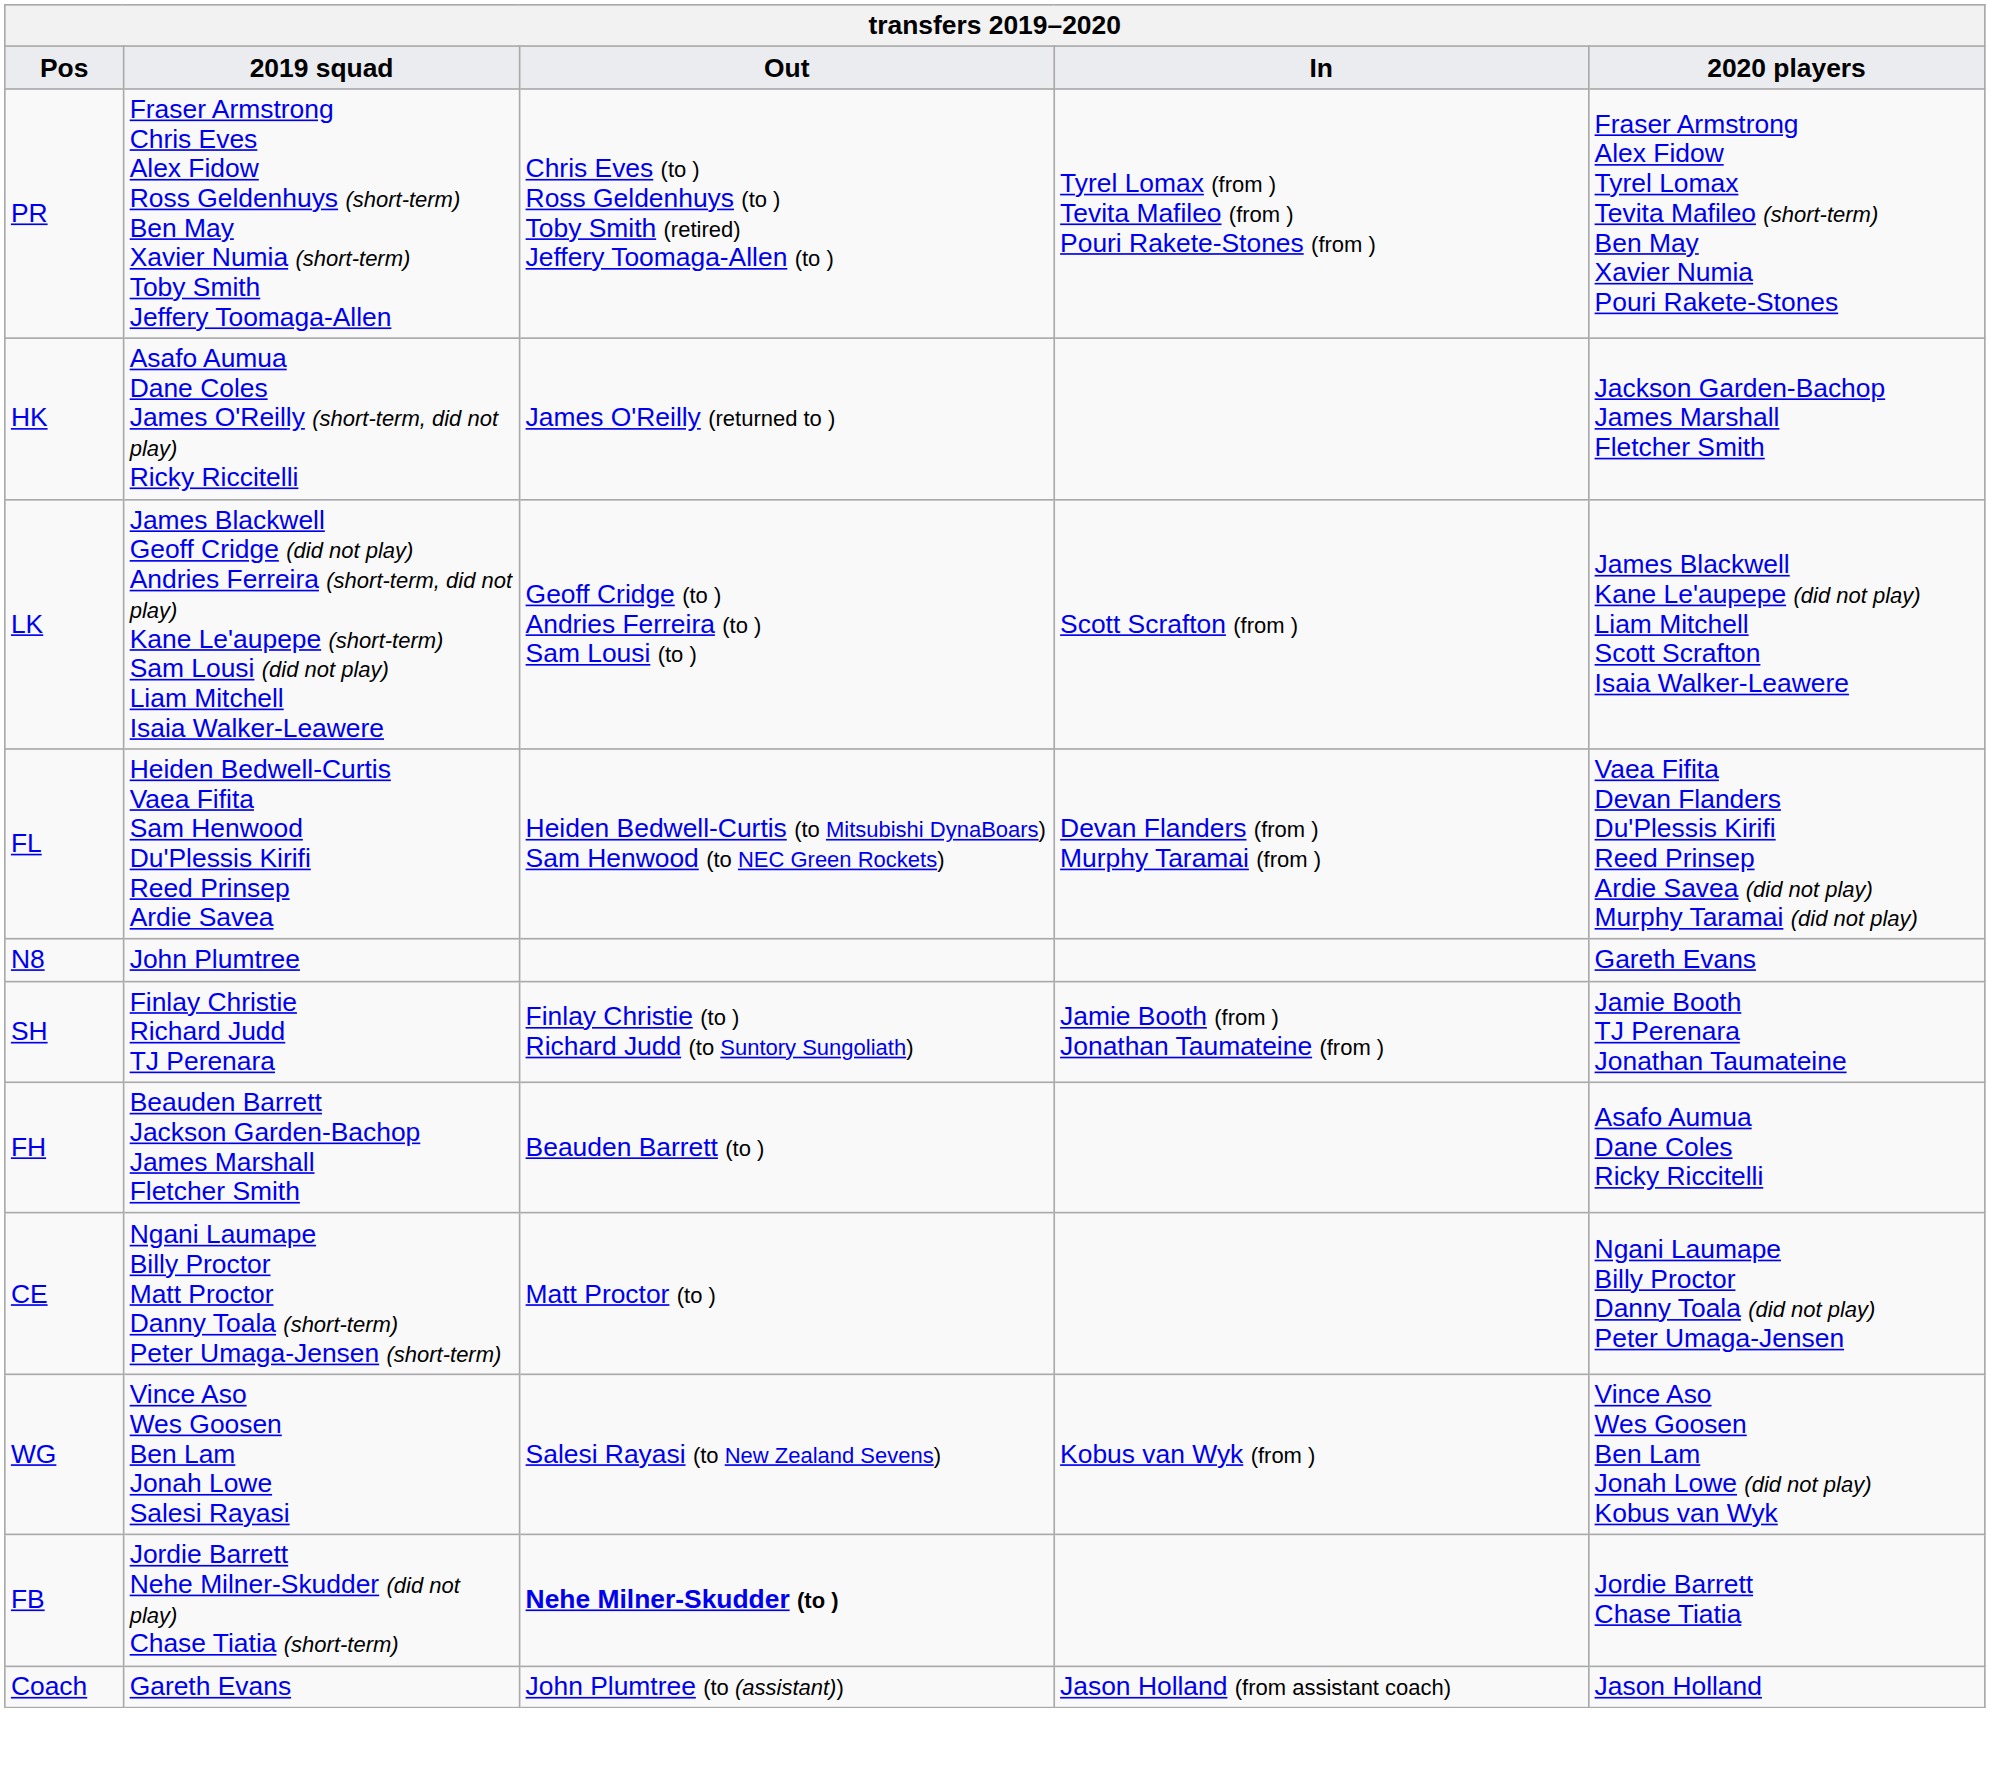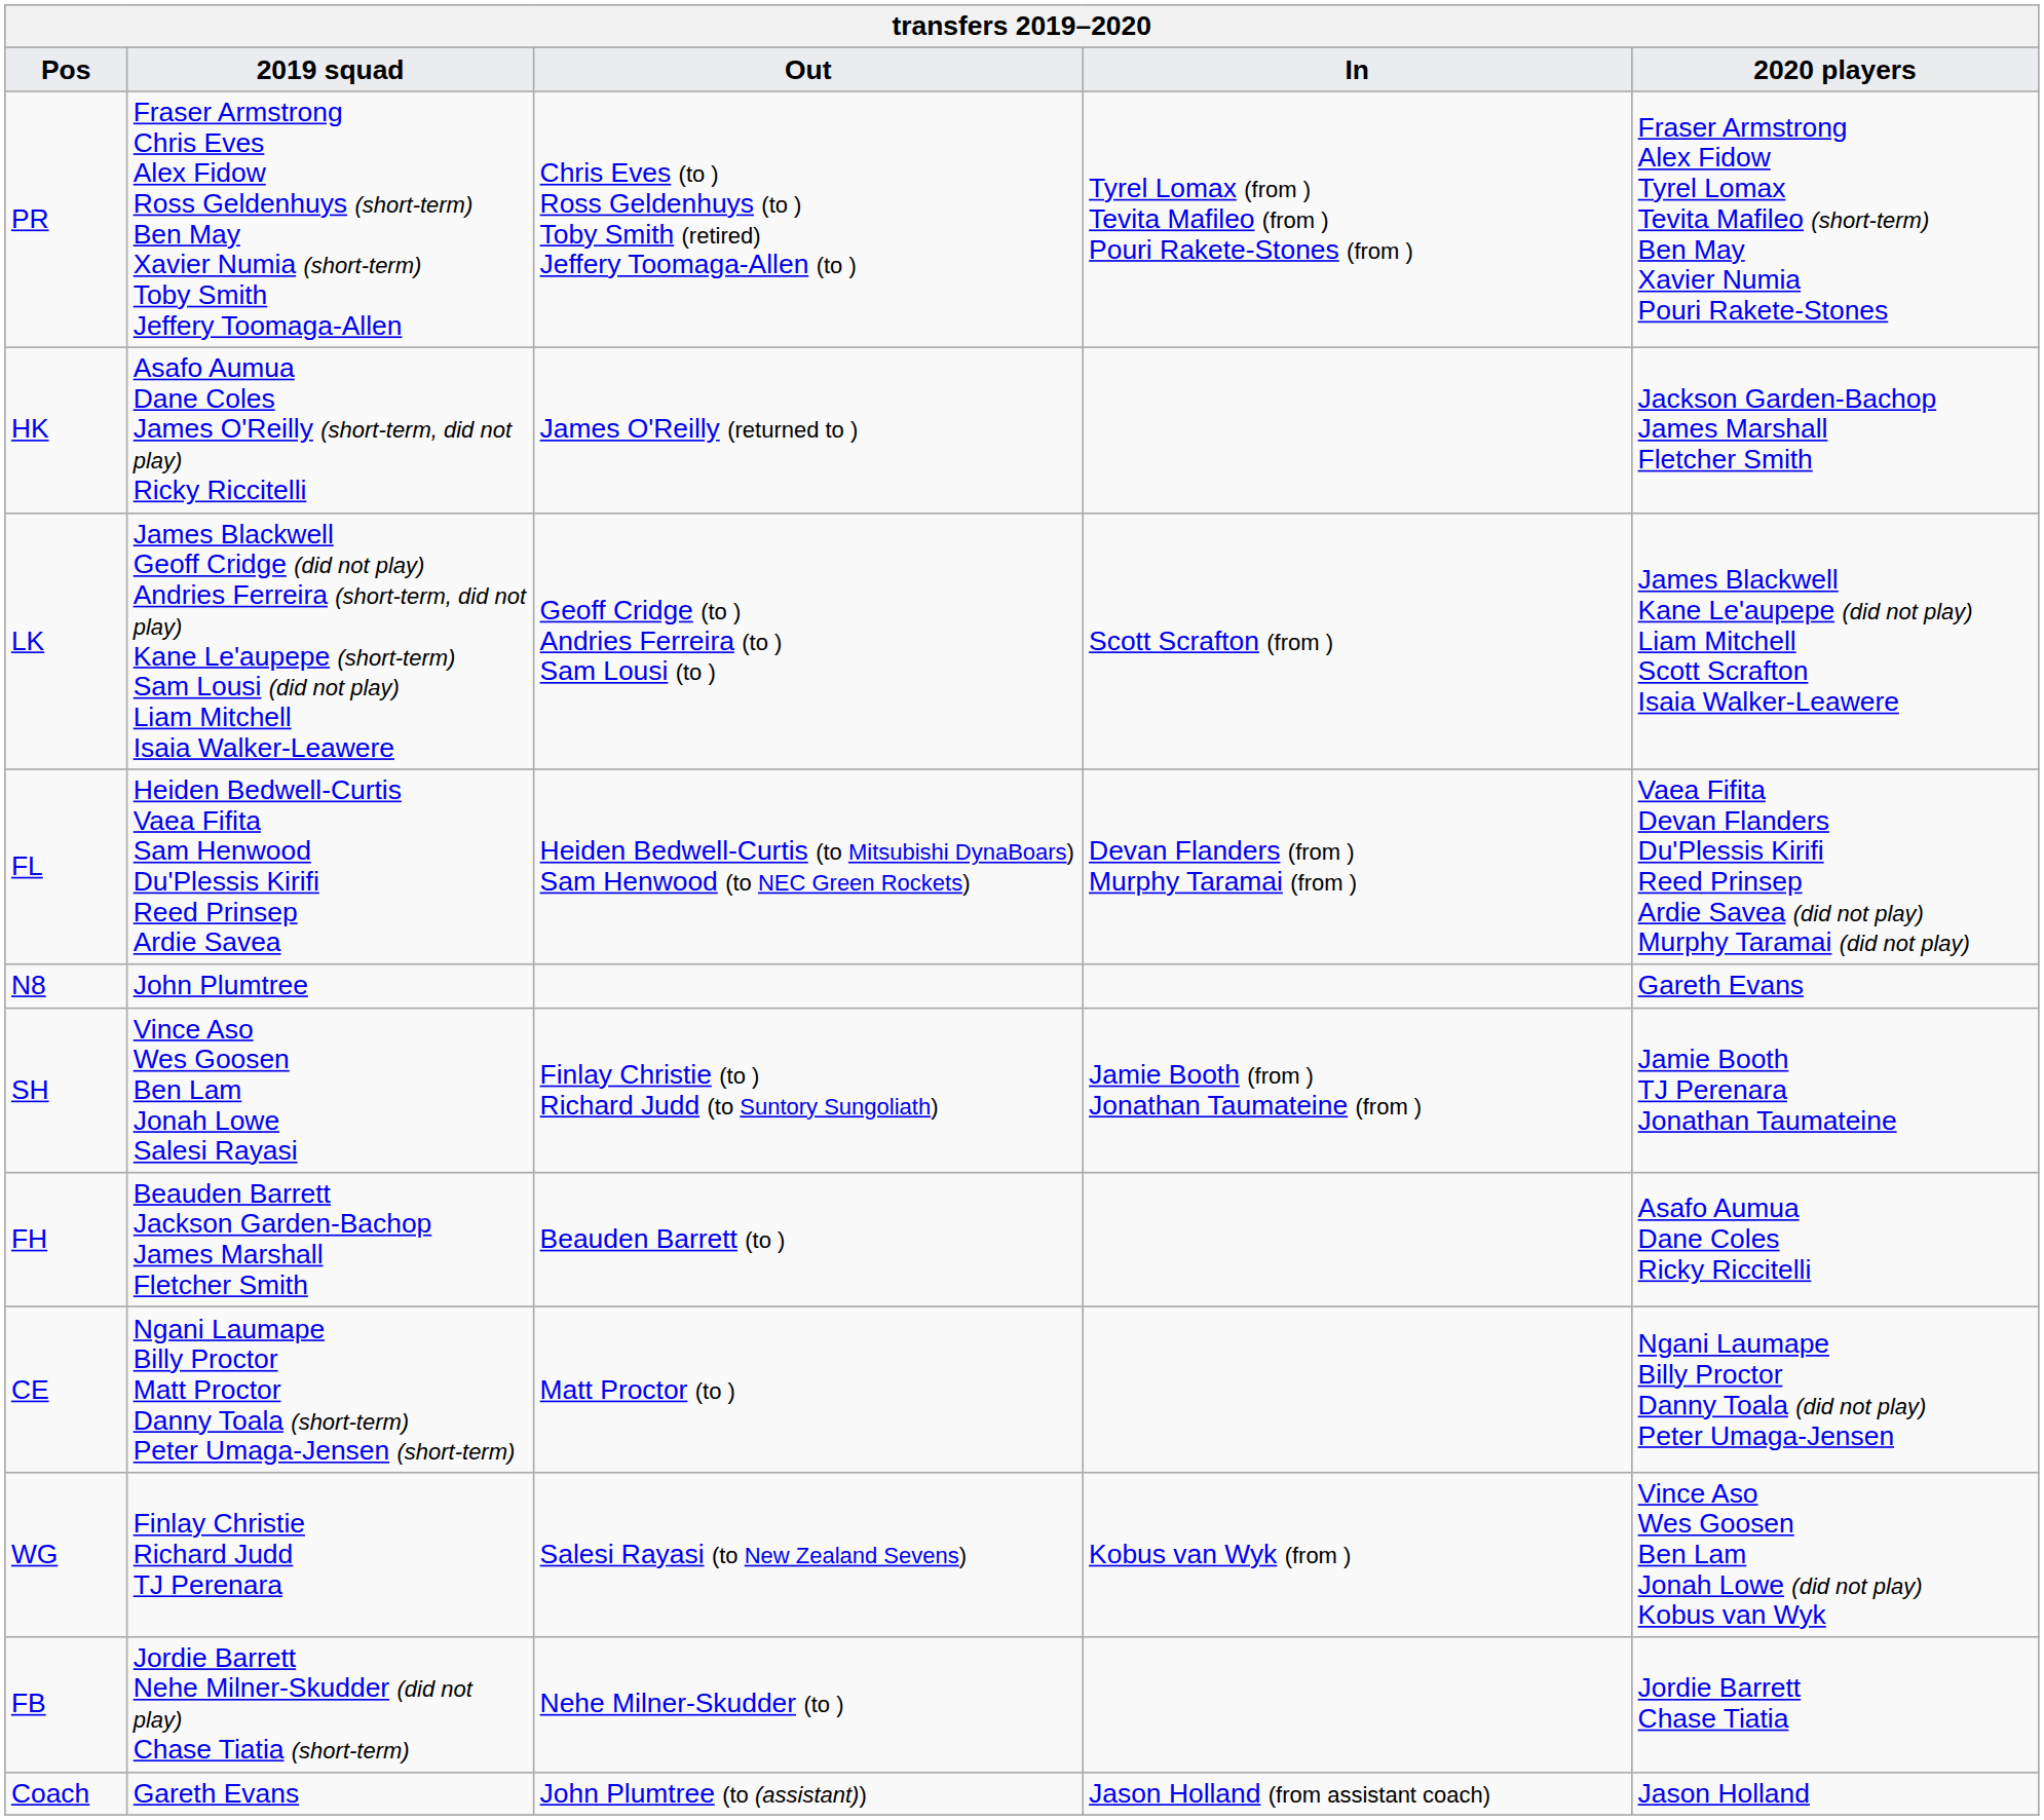 <table class="wikitable" style="text-align: left; width:95%">
 <tr>
 <th colspan="100%"> transfers 2019–2020</th>
 </tr>
 <tr>
 <th style="background:#ebecf0; width:6%;">Pos</th>
 <th style="background:#ebecf0; width:20%;">2019 squad</th>
 <th style="background:#ebecf0; width:27%;">Out</th>
 <th style="background:#ebecf0; width:27%;">In</th>
 <th style="background:#ebecf0; width:20%;">2020 players</th>
 </tr>
 <tr>
 <td><a href='#'>PR</a></td>
 <td> <a href='#'>Fraser Armstrong</a> <br> <a href='#'>Chris Eves</a> <br> <a href='#'>Alex Fidow</a> <br> <a href='#'>Ross Geldenhuys</a> <small><em>(short-term)</em></small> <br> <a href='#'>Ben May</a> <br> <a href='#'>Xavier Numia</a> <small><em>(short-term)</em></small> <br> <a href='#'>Toby Smith</a> <br> <a href='#'>Jeffery Toomaga-Allen</a></td>
 <td>  <a href='#'>Chris Eves</a> <small>(to )</small> <br>  <a href='#'>Ross Geldenhuys</a> <small>(to )</small> <br>  <a href='#'>Toby Smith</a> <small>(retired)</small> <br>  <a href='#'>Jeffery Toomaga-Allen</a> <small>(to )</small></td>
 <td>  <a href='#'>Tyrel Lomax</a> <small>(from )</small> <br>  <a href='#'>Tevita Mafileo</a> <small>(from )</small> <br>  <a href='#'>Pouri Rakete-Stones</a> <small>(from )</small></td>
 <td> <a href='#'>Fraser Armstrong</a> <br> <a href='#'>Alex Fidow</a> <br> <a href='#'>Tyrel Lomax</a> <br> <a href='#'>Tevita Mafileo</a> <small><em>(short-term)</em></small> <br> <a href='#'>Ben May</a> <br> <a href='#'>Xavier Numia</a> <br> <a href='#'>Pouri Rakete-Stones</a></td>
 </tr>
 <tr>
 <td><a href='#'>HK</a></td>
 <td> <a href='#'>Asafo Aumua</a> <br> <a href='#'>Dane Coles</a> <br> <a href='#'>James O'Reilly</a> <small><em>(short-term, did not play)</em></small> <br> <a href='#'>Ricky Riccitelli</a></td>
 <td>  <a href='#'>James O'Reilly</a> <small>(returned to )</small></td>
 <td></td>
 <td> <a href='#'>Jackson Garden-Bachop</a> <br> <a href='#'>James Marshall</a> <br> <a href='#'>Fletcher Smith</a></td>
 </tr>
 <tr>
 <td><a href='#'>LK</a></td>
 <td> <a href='#'>James Blackwell</a> <br> <a href='#'>Geoff Cridge</a> <small><em>(did not play)</em></small> <br> <a href='#'>Andries Ferreira</a> <small><em>(short-term, did not play)</em></small> <br> <a href='#'>Kane Le'aupepe</a> <small><em>(short-term)</em></small> <br> <a href='#'>Sam Lousi</a> <small><em>(did not play)</em></small> <br> <a href='#'>Liam Mitchell</a> <br> <a href='#'>Isaia Walker-Leawere</a></td>
 <td>  <a href='#'>Geoff Cridge</a> <small>(to )</small> <br>  <a href='#'>Andries Ferreira</a> <small>(to )</small> <br>  <a href='#'>Sam Lousi</a> <small>(to )</small></td>
 <td>  <a href='#'>Scott Scrafton</a> <small>(from )</small></td>
 <td> <a href='#'>James Blackwell</a> <br> <a href='#'>Kane Le'aupepe</a> <small><em>(did not play)</em></small> <br> <a href='#'>Liam Mitchell</a> <br> <a href='#'>Scott Scrafton</a> <br> <a href='#'>Isaia Walker-Leawere</a></td>
 </tr>
 <tr>
 <td><a href='#'>FL</a></td>
 <td> <a href='#'>Heiden Bedwell-Curtis</a> <br> <a href='#'>Vaea Fifita</a> <br> <a href='#'>Sam Henwood</a> <br> <a href='#'>Du'Plessis Kirifi</a> <br> <a href='#'>Reed Prinsep</a> <br> <a href='#'>Ardie Savea</a></td>
 <td>  <a href='#'>Heiden Bedwell-Curtis</a> <small>(to  <a href='#'>Mitsubishi DynaBoars</a>)</small> <br>  <a href='#'>Sam Henwood</a> <small>(to  <a href='#'>NEC Green Rockets</a>)</small></td>
 <td>  <a href='#'>Devan Flanders</a> <small>(from )</small> <br>  <a href='#'>Murphy Taramai</a> <small>(from )</small></td>
 <td> <a href='#'>Vaea Fifita</a> <br> <a href='#'>Devan Flanders</a> <br> <a href='#'>Du'Plessis Kirifi</a> <br> <a href='#'>Reed Prinsep</a> <br> <a href='#'>Ardie Savea</a> <small><em>(did not play)</em></small> <br> <a href='#'>Murphy Taramai</a> <small><em>(did not play)</em></small></td>
 </tr>
 <tr>
 <td><a href='#'>N8</a></td>
 <td> <a href='#'>John Plumtree</a></td>
 <td></td>
 <td></td>
 <td> <a href='#'>Gareth Evans</a></td>
 </tr>
 <tr>
 <td><a href='#'>SH</a></td>
-<td> <a href='#'>Finlay Christie</a> <br> <a href='#'>Richard Judd</a> <br> <a href='#'>TJ Perenara</a></td>
+<td> <a href='#'>Vince Aso</a> <br> <a href='#'>Wes Goosen</a> <br> <a href='#'>Ben Lam</a> <br> <a href='#'>Jonah Lowe</a> <br> <a href='#'>Salesi Rayasi</a></td>
 <td>  <a href='#'>Finlay Christie</a> <small>(to )</small> <br>  <a href='#'>Richard Judd</a> <small>(to  <a href='#'>Suntory Sungoliath</a>)</small></td>
 <td>  <a href='#'>Jamie Booth</a> <small>(from )</small> <br>  <a href='#'>Jonathan Taumateine</a> <small>(from )</small></td>
 <td> <a href='#'>Jamie Booth</a> <br> <a href='#'>TJ Perenara</a> <br> <a href='#'>Jonathan Taumateine</a></td>
 </tr>
 <tr>
 <td><a href='#'>FH</a></td>
 <td> <a href='#'>Beauden Barrett</a> <br> <a href='#'>Jackson Garden-Bachop</a> <br> <a href='#'>James Marshall</a> <br> <a href='#'>Fletcher Smith</a></td>
 <td>  <a href='#'>Beauden Barrett</a> <small>(to )</small></td>
 <td></td>
 <td> <a href='#'>Asafo Aumua</a> <br> <a href='#'>Dane Coles</a> <br> <a href='#'>Ricky Riccitelli</a></td>
 </tr>
 <tr>
 <td><a href='#'>CE</a></td>
 <td> <a href='#'>Ngani Laumape</a> <br> <a href='#'>Billy Proctor</a> <br> <a href='#'>Matt Proctor</a> <br> <a href='#'>Danny Toala</a> <small><em>(short-term)</em></small> <br> <a href='#'>Peter Umaga-Jensen</a> <small><em>(short-term)</em></small></td>
 <td>  <a href='#'>Matt Proctor</a> <small>(to )</small></td>
 <td></td>
 <td> <a href='#'>Ngani Laumape</a> <br> <a href='#'>Billy Proctor</a> <br> <a href='#'>Danny Toala</a> <small><em>(did not play)</em></small> <br> <a href='#'>Peter Umaga-Jensen</a></td>
 </tr>
 <tr>
 <td><a href='#'>WG</a></td>
-<td> <a href='#'>Vince Aso</a> <br> <a href='#'>Wes Goosen</a> <br> <a href='#'>Ben Lam</a> <br> <a href='#'>Jonah Lowe</a> <br> <a href='#'>Salesi Rayasi</a></td>
+<td> <a href='#'>Finlay Christie</a> <br> <a href='#'>Richard Judd</a> <br> <a href='#'>TJ Perenara</a></td>
 <td>  <a href='#'>Salesi Rayasi</a> <small>(to <a href='#'>New Zealand Sevens</a>)</small></td>
 <td>  <a href='#'>Kobus van Wyk</a> <small>(from )</small></td>
 <td> <a href='#'>Vince Aso</a> <br> <a href='#'>Wes Goosen</a> <br> <a href='#'>Ben Lam</a> <br> <a href='#'>Jonah Lowe</a> <small><em>(did not play)</em></small> <br> <a href='#'>Kobus van Wyk</a></td>
 </tr>
 <tr>
 <td><a href='#'>FB</a></td>
 <td> <a href='#'>Jordie Barrett</a> <br> <a href='#'>Nehe Milner-Skudder</a> <small><em>(did not play)</em></small> <br> <a href='#'>Chase Tiatia</a> <small><em>(short-term)</em></small></td>
-<td><strong>  <a href='#'>Nehe Milner-Skudder</a> <small>(to )</small></strong></td>
+<td>  <a href='#'>Nehe Milner-Skudder</a> <small>(to )</small></td>
 <td></td>
 <td> <a href='#'>Jordie Barrett</a> <br> <a href='#'>Chase Tiatia</a></td>
 </tr>
 <tr>
 <td><a href='#'>Coach</a></td>
 <td> <a href='#'>Gareth Evans</a></td>
 <td>  <a href='#'>John Plumtree</a> <small>(to  <em>(assistant)</em>)</small></td>
 <td>  <a href='#'>Jason Holland</a> <small>(from assistant coach)</small></td>
 <td> <a href='#'>Jason Holland</a></td>
 </tr>
 </table>
